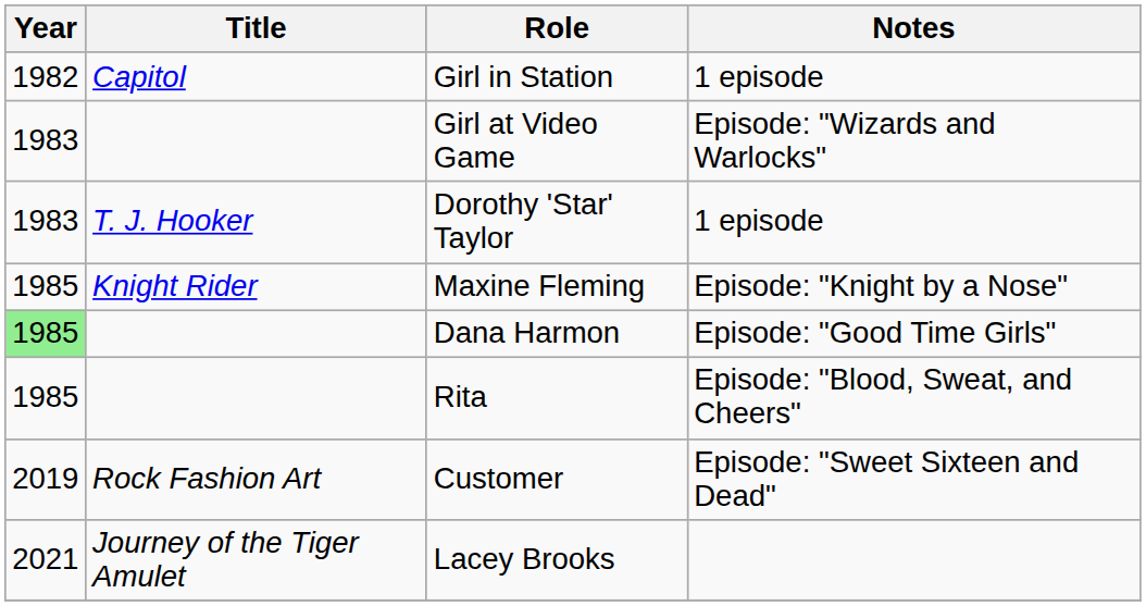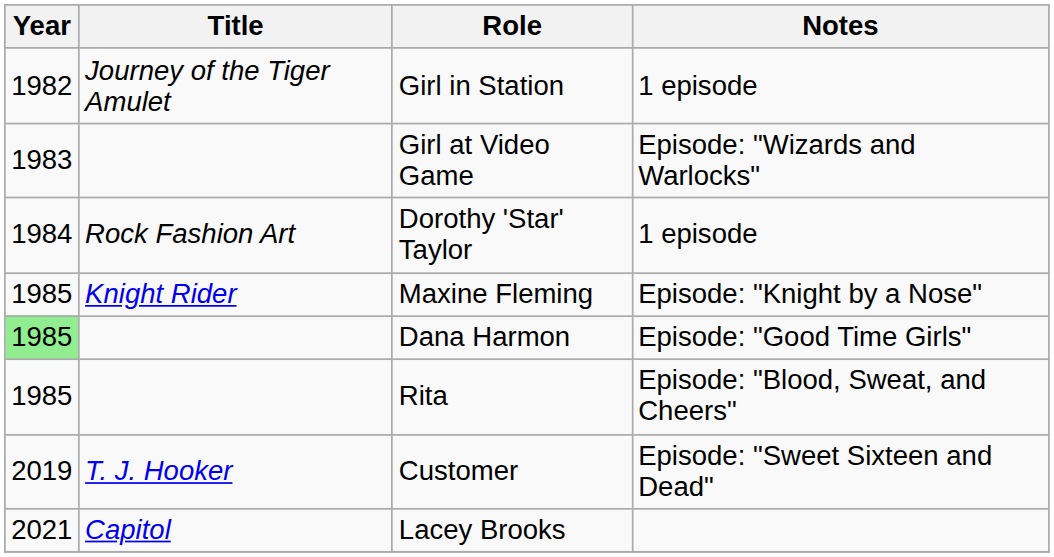 <table class="wikitable sortable">
 <tr>
 <th>Year</th>
 <th>Title</th>
 <th>Role</th>
 <th class="unsortable">Notes</th>
 </tr>
 <tr>
 <td>1982</td>
-<td><em><a href='#'>Capitol</a></em></td>
+<td><em>Journey of the Tiger Amulet</em></td>
 <td>Girl in Station</td>
 <td>1 episode</td>
 </tr>
 <tr>
 <td>1983</td>
 <td><em></em></td>
 <td>Girl at Video Game</td>
 <td>Episode: "Wizards and Warlocks"</td>
 </tr>
 <tr>
-<td>1983</td>
-<td><em><a href='#'>T. J. Hooker</a></em></td>
+<td>1984</td>
+<td><em>Rock Fashion Art</em></td>
 <td>Dorothy 'Star' Taylor</td>
 <td>1 episode</td>
 </tr>
 <tr>
 <td>1985</td>
 <td><em><a href='#'>Knight Rider</a></em></td>
 <td>Maxine Fleming</td>
 <td>Episode: "Knight by a Nose"</td>
 </tr>
 <tr>
 <td style="background: lightgreen;">1985</td>
 <td><em></em></td>
 <td>Dana Harmon</td>
 <td>Episode: "Good Time Girls"</td>
 </tr>
 <tr>
 <td>1985</td>
 <td><em></em></td>
 <td>Rita</td>
 <td>Episode: "Blood, Sweat, and Cheers"</td>
 </tr>
 <tr>
 <td>2019</td>
-<td><em>Rock Fashion Art</em></td>
+<td><em><a href='#'>T. J. Hooker</a></em></td>
 <td>Customer</td>
 <td>Episode: "Sweet Sixteen and Dead"</td>
 </tr>
 <tr>
 <td>2021</td>
-<td><em>Journey of the Tiger Amulet</em></td>
+<td><em><a href='#'>Capitol</a></em></td>
 <td>Lacey Brooks</td>
 <td></td>
 </tr>
 <tr>
 </tr>
 </table>
